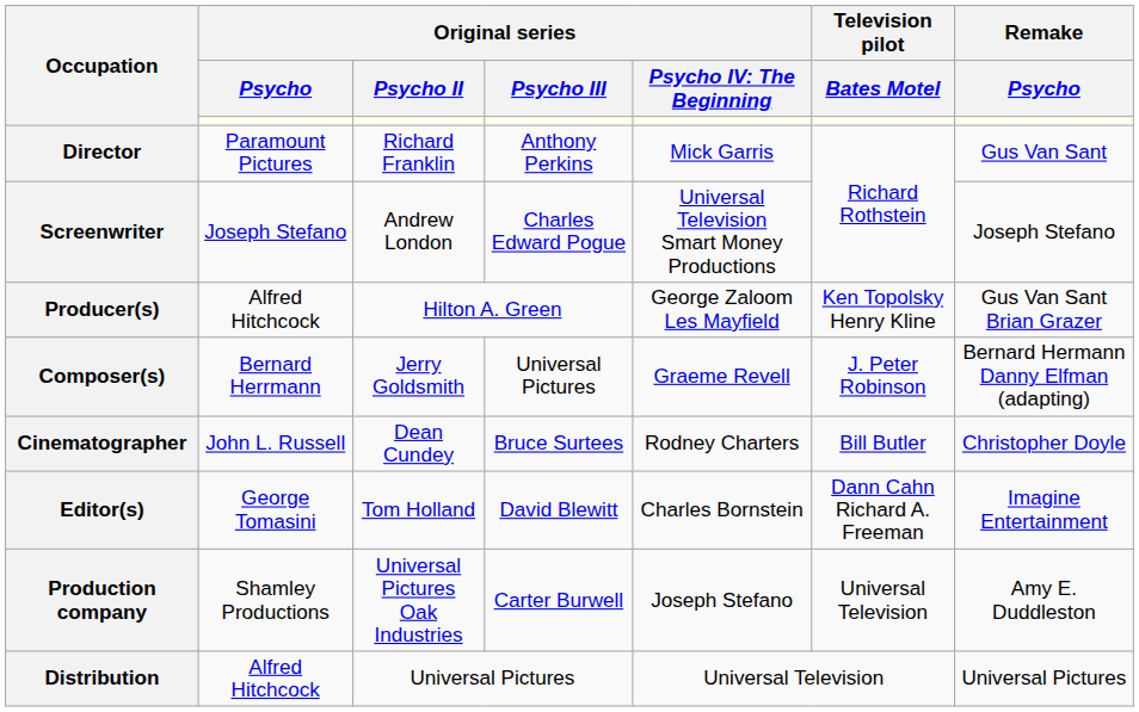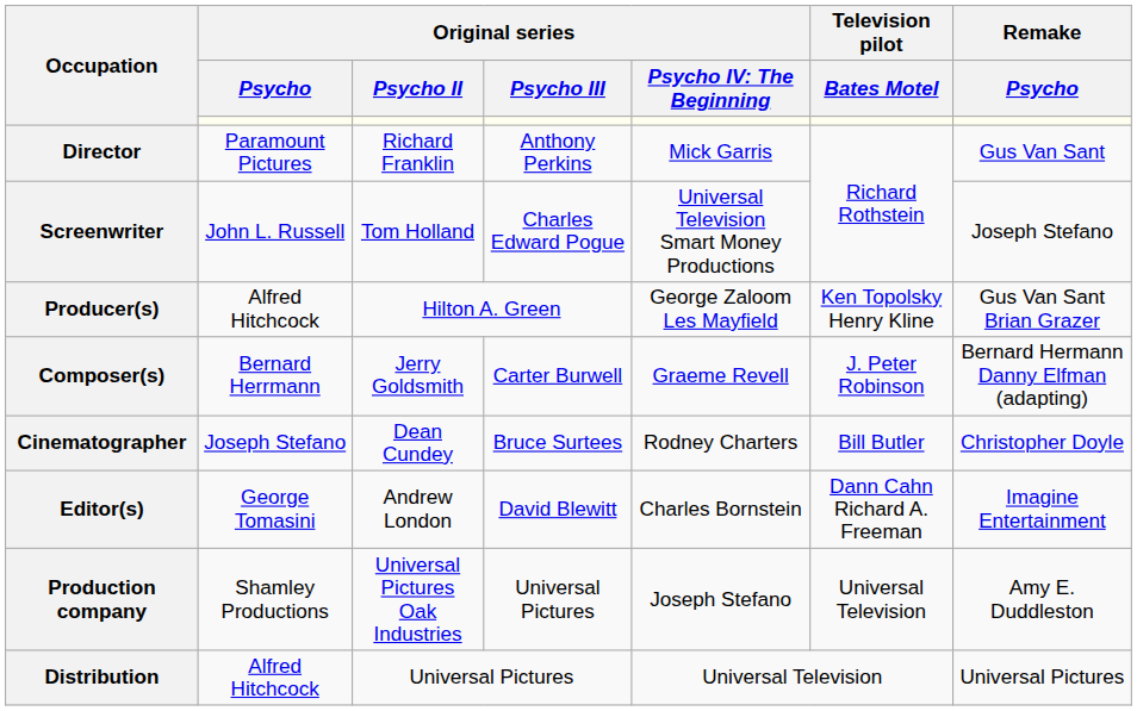 <table class="wikitable plainrowheaders" style="text-align:center; width:100%;">
 <tr>
 <th rowspan="3">Occupation</th>
 <th colspan="4">Original series</th>
 <th>Television pilot</th>
 <th>Remake</th>
 </tr>
 <tr>
 <th><em><a href='#'>Psycho</a></em></th>
 <th><em><a href='#'>Psycho II</a></em></th>
 <th><em><a href='#'>Psycho III</a></em></th>
 <th><em><a href='#'>Psycho IV: The Beginning</a></em></th>
 <th><em><a href='#'>Bates Motel</a></em></th>
 <th><em><a href='#'>Psycho</a></em></th>
 </tr>
 <tr>
 <td style="background:ivory;"></td>
 <td style="background:ivory;"></td>
 <td style="background:ivory;"></td>
 <td style="background:ivory;"></td>
 <td style="background:ivory;"></td>
 <td style="background:ivory;"></td>
 </tr>
 <tr>
 <th>Director</th>
 <td><a href='#'>Paramount Pictures</a></td>
 <td><a href='#'>Richard Franklin</a></td>
 <td><a href='#'>Anthony Perkins</a></td>
 <td><a href='#'>Mick Garris</a></td>
 <td rowspan="2"><a href='#'>Richard Rothstein</a></td>
 <td><a href='#'>Gus Van Sant</a></td>
 </tr>
 <tr>
 <th>Screenwriter</th>
-<td><a href='#'>Joseph Stefano</a></td>
-<td>Andrew London</td>
+<td><a href='#'>John L. Russell</a></td>
+<td><a href='#'>Tom Holland</a></td>
 <td><a href='#'>Charles Edward Pogue</a></td>
 <td><a href='#'>Universal Television</a><br>Smart Money Productions</td>
 <td>Joseph Stefano</td>
 </tr>
 <tr>
 <th>Producer(s)</th>
 <td>Alfred Hitchcock</td>
 <td colspan="2"><a href='#'>Hilton A. Green</a></td>
 <td>George Zaloom<br><a href='#'>Les Mayfield</a></td>
 <td><a href='#'>Ken Topolsky</a><br>Henry Kline</td>
 <td>Gus Van Sant<br><a href='#'>Brian Grazer</a></td>
 </tr>
 <tr>
 <th>Composer(s)</th>
 <td><a href='#'>Bernard Herrmann</a></td>
 <td><a href='#'>Jerry Goldsmith</a></td>
-<td>Universal Pictures</td>
+<td><a href='#'>Carter Burwell</a></td>
 <td><a href='#'>Graeme Revell</a></td>
 <td><a href='#'>J. Peter Robinson</a></td>
 <td>Bernard Hermann<br><a href='#'>Danny Elfman</a> (adapting)</td>
 </tr>
 <tr>
 <th>Cinematographer</th>
-<td><a href='#'>John L. Russell</a></td>
+<td><a href='#'>Joseph Stefano</a></td>
 <td><a href='#'>Dean Cundey</a></td>
 <td><a href='#'>Bruce Surtees</a></td>
 <td>Rodney Charters</td>
 <td><a href='#'>Bill Butler</a></td>
 <td><a href='#'>Christopher Doyle</a></td>
 </tr>
 <tr>
 <th>Editor(s)</th>
 <td><a href='#'>George Tomasini</a></td>
-<td><a href='#'>Tom Holland</a></td>
+<td>Andrew London</td>
 <td><a href='#'>David Blewitt</a></td>
 <td>Charles Bornstein</td>
 <td><a href='#'>Dann Cahn</a><br>Richard A. Freeman</td>
 <td><a href='#'>Imagine Entertainment</a></td>
 </tr>
 <tr>
 <th>Production company</th>
 <td>Shamley Productions</td>
 <td><a href='#'>Universal Pictures</a><br><a href='#'>Oak Industries</a></td>
-<td><a href='#'>Carter Burwell</a></td>
+<td>Universal Pictures</td>
 <td>Joseph Stefano</td>
 <td>Universal Television</td>
 <td>Amy E. Duddleston</td>
 </tr>
 <tr>
 <th>Distribution</th>
 <td><a href='#'>Alfred Hitchcock</a></td>
 <td colspan="2">Universal Pictures</td>
 <td colspan="2">Universal Television</td>
 <td>Universal Pictures</td>
 </tr>
 </table>
